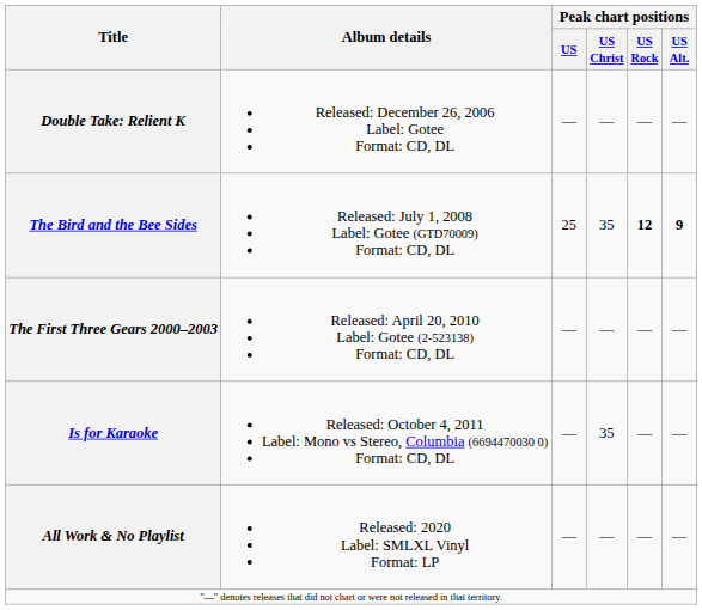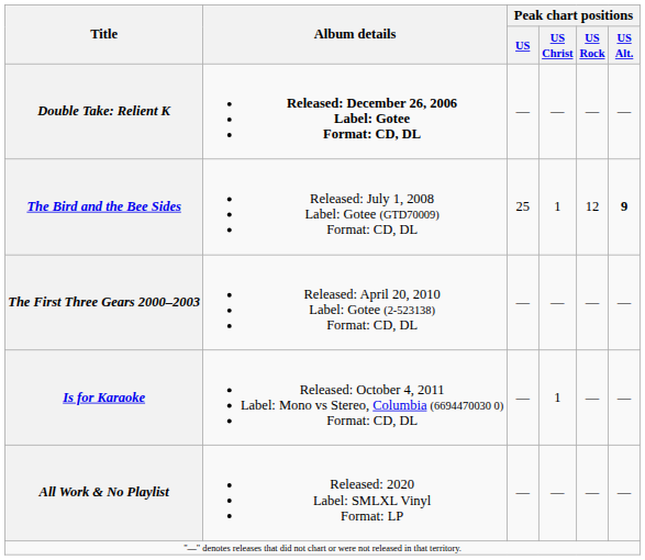 <table class="wikitable plainrowheaders" style="text-align:center;">
 <tr>
 <th scope="col" rowspan="2">Title</th>
 <th scope="col" rowspan="2">Album details</th>
 <th scope="col" colspan="4">Peak chart positions</th>
 </tr>
 <tr>
 <th style="width:30px;"><small><a href='#'>US</a><br></small></th>
 <th style="width:30px;"><small><a href='#'>US<br>Christ</a><br></small></th>
 <th style="width:30px;"><small><a href='#'>US<br>Rock</a><br></small></th>
 <th style="width:30px;"><small><a href='#'>US<br>Alt.</a><br></small></th>
 </tr>
 <tr>
 <th scope="row"><em>Double Take: Relient K</em></th>
-<td><br><ul><li>Released: December 26, 2006</li><li>Label: Gotee</li><li>Format: CD, DL</li></ul></td>
+<td><strong><br><ul><li>Released: December 26, 2006</li><li>Label: Gotee</li><li>Format: CD, DL</li></ul></strong></td>
 <td>—</td>
 <td>—</td>
 <td>—</td>
 <td>—</td>
 </tr>
 <tr>
 <th scope="row"><em><a href='#'>The Bird and the Bee Sides</a></em></th>
 <td><br><ul><li>Released: July 1, 2008</li><li>Label: Gotee <small>(GTD70009)</small></li><li>Format: CD, DL</li></ul></td>
 <td>25</td>
-<td>35</td>
-<td><strong>12</strong></td>
+<td>1</td>
+<td>12</td>
 <td><strong>9</strong></td>
 </tr>
 <tr>
 <th scope="row"><em>The First Three Gears 2000–2003</em></th>
 <td><br><ul><li>Released: April 20, 2010</li><li>Label: Gotee <small>(2-523138)</small></li><li>Format: CD, DL</li></ul></td>
 <td>—</td>
 <td>—</td>
 <td>—</td>
 <td>—</td>
 </tr>
 <tr>
 <th scope="row"><em><a href='#'>Is for Karaoke</a></em></th>
 <td><br><ul><li>Released: October 4, 2011</li><li>Label: Mono vs Stereo, <a href='#'>Columbia</a> <small>(6694470030 0)</small></li><li>Format: CD, DL</li></ul></td>
 <td>—</td>
-<td>35</td>
+<td>1</td>
 <td>—</td>
 <td>—</td>
 </tr>
 <tr>
 <th scope="row"><em>All Work & No Playlist</em></th>
 <td><br><ul><li>Released: 2020</li><li>Label: SMLXL Vinyl</li><li>Format: LP</li></ul></td>
 <td>—</td>
 <td>—</td>
 <td>—</td>
 <td>—</td>
 </tr>
 <tr>
 <td align="center" colspan="13" style="font-size: 8pt">"—" denotes releases that did not chart or were not released in that territory.</td>
 </tr>
 </table>
